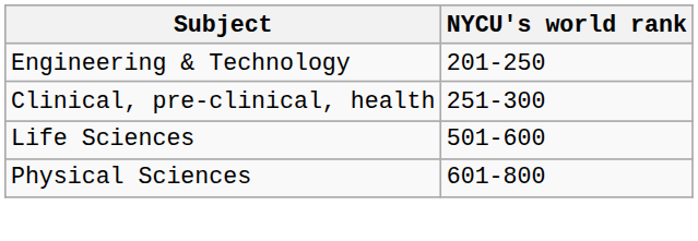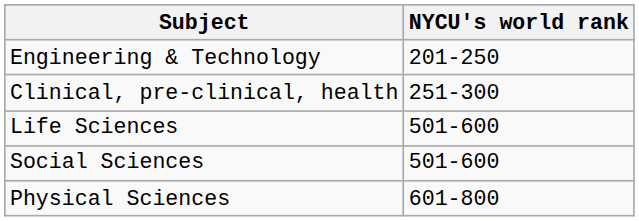 <table class="wikitable sortable">
 <tr>
 <th>Subject</th>
 <th>NYCU's world rank</th>
 </tr>
 <tr>
 <td>Engineering & Technology</td>
 <td>201-250</td>
 </tr>
 <tr>
 <td>Clinical, pre-clinical, health</td>
 <td>251-300</td>
 </tr>
 <tr>
 <td>Life Sciences</td>
 <td>501-600</td>
 </tr>
 <tr>
+<td>Social Sciences</td>
+<td>501-600</td>
+</tr>
+<tr>
 <td>Physical Sciences</td>
 <td>601-800</td>
 </tr>
 </table>
